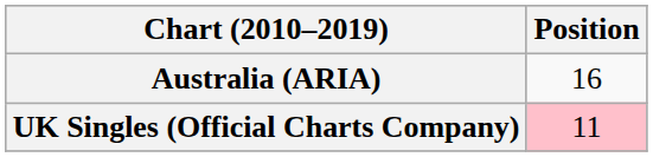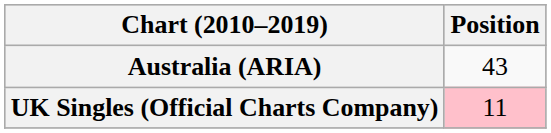 <table class="wikitable sortable plainrowheaders" style="text-align:center">
 <tr>
 <th scope="col">Chart (2010–2019)</th>
 <th scope="col">Position</th>
 </tr>
 <tr>
 <th scope="row">Australia (ARIA)</th>
-<td>16</td>
+<td>43</td>
 </tr>
 <tr>
 <th scope="row">UK Singles (Official Charts Company)</th>
 <td style="background: pink;">11</td>
 </tr>
 </table>
